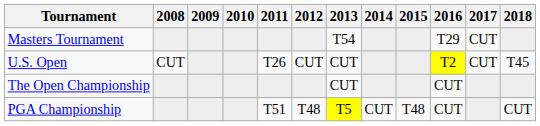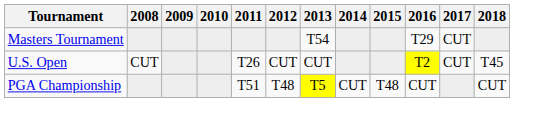 <table class="wikitable" style="font-size:95%;text-align:center;">
 <tr>
 <th>Tournament</th>
 <th>2008</th>
 <th>2009</th>
 <th>2010</th>
 <th>2011</th>
 <th>2012</th>
 <th>2013</th>
 <th>2014</th>
 <th>2015</th>
 <th>2016</th>
 <th>2017</th>
 <th>2018</th>
 </tr>
 <tr>
 <td align=left><a href='#'>Masters Tournament</a></td>
 <td style="background:#eeeeee;"></td>
 <td style="background:#eeeeee;"></td>
 <td style="background:#eeeeee;"></td>
 <td style="background:#eeeeee;"></td>
 <td style="background:#eeeeee;"></td>
 <td>T54</td>
 <td style="background:#eeeeee;"></td>
 <td style="background:#eeeeee;"></td>
 <td>T29</td>
 <td>CUT</td>
 <td style="background:#eeeeee;"></td>
 </tr>
 <tr>
 <td align=left><a href='#'>U.S. Open</a></td>
 <td>CUT</td>
 <td style="background:#eeeeee;"></td>
 <td style="background:#eeeeee;"></td>
 <td>T26</td>
 <td>CUT</td>
 <td>CUT</td>
 <td style="background:#eeeeee;"></td>
 <td style="background:#eeeeee;"></td>
 <td style="background:yellow;">T2</td>
 <td>CUT</td>
 <td>T45</td>
 </tr>
 <tr>
-<td align=left><a href='#'>The Open Championship</a></td>
-<td style="background:#eeeeee;"></td>
-<td style="background:#eeeeee;"></td>
-<td style="background:#eeeeee;"></td>
-<td style="background:#eeeeee;"></td>
-<td style="background:#eeeeee;"></td>
-<td>CUT</td>
-<td style="background:#eeeeee;"></td>
-<td style="background:#eeeeee;"></td>
-<td>CUT</td>
-<td style="background:#eeeeee;"></td>
-<td style="background:#eeeeee;"></td>
-</tr>
-<tr>
 <td align=left><a href='#'>PGA Championship</a></td>
 <td style="background:#eeeeee;"></td>
 <td style="background:#eeeeee;"></td>
 <td style="background:#eeeeee;"></td>
 <td>T51</td>
 <td>T48</td>
 <td style="background:yellow;">T5</td>
 <td>CUT</td>
 <td>T48</td>
 <td>CUT</td>
 <td style="background:#eeeeee;"></td>
 <td>CUT</td>
 </tr>
 </table>
